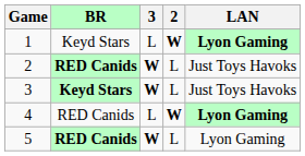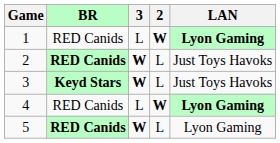 <table class="wikitable" style="text-align:center;">
 <tr>
 <th>Game</th>
 <th style="background:#B9FFC5">BR</th>
 <th>3</th>
 <th>2</th>
 <th>LAN</th>
 </tr>
 <tr>
 <td>1</td>
-<td>Keyd Stars</td>
+<td>RED Canids</td>
 <td>L</td>
 <td><strong>W</strong></td>
 <td style="background:#B9FFC5"><strong>Lyon Gaming</strong></td>
 </tr>
 <tr>
 <td>2</td>
 <td style="background:#B9FFC5"><strong>RED Canids</strong></td>
 <td><strong>W</strong></td>
 <td>L</td>
 <td>Just Toys Havoks</td>
 </tr>
 <tr>
 <td>3</td>
 <td style="background:#B9FFC5"><strong>Keyd Stars</strong></td>
 <td><strong>W</strong></td>
 <td>L</td>
 <td>Just Toys Havoks</td>
 </tr>
 <tr>
 <td>4</td>
 <td>RED Canids</td>
 <td>L</td>
 <td><strong>W</strong></td>
 <td style="background:#B9FFC5"><strong>Lyon Gaming</strong></td>
 </tr>
 <tr>
 <td>5</td>
 <td style="background:#B9FFC5"><strong>RED Canids</strong></td>
 <td><strong>W</strong></td>
 <td>L</td>
 <td>Lyon Gaming</td>
 </tr>
 </table>
